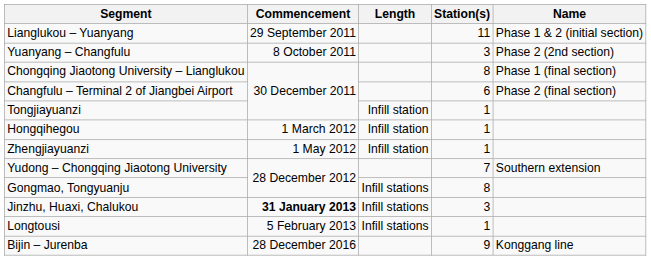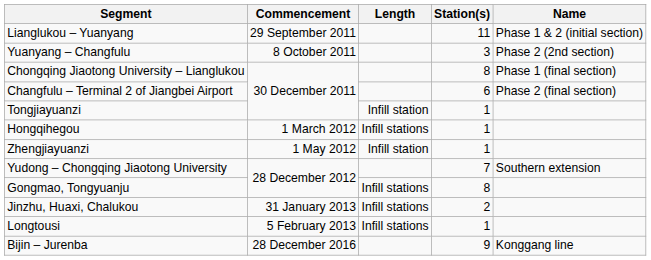 <table class="wikitable" style="border-collapse: collapse; text-align: right;">
 <tr>
 <th>Segment</th>
 <th>Commencement</th>
 <th>Length</th>
 <th>Station(s)</th>
 <th>Name</th>
 </tr>
 <tr>
 <td style="text-align: left;">Lianglukou – Yuanyang</td>
 <td>29 September 2011</td>
 <td></td>
 <td>11</td>
 <td style="text-align: left;">Phase 1 & 2 (initial section)</td>
 </tr>
 <tr>
 <td style="text-align: left;">Yuanyang – Changfulu</td>
 <td>8 October 2011</td>
 <td></td>
 <td>3</td>
 <td style="text-align: left;">Phase 2 (2nd section)</td>
 </tr>
 <tr>
 <td style="text-align: left;">Chongqing Jiaotong University – Lianglukou</td>
 <td rowspan="3">30 December 2011</td>
 <td></td>
 <td>8</td>
 <td style="text-align: left;">Phase 1 (final section)</td>
 </tr>
 <tr>
 <td style="text-align: left;">Changfulu – Terminal 2 of Jiangbei Airport</td>
 <td></td>
 <td>6</td>
 <td style="text-align: left;">Phase 2 (final section)</td>
 </tr>
 <tr>
 <td style="text-align: left;">Tongjiayuanzi</td>
 <td>Infill station</td>
 <td>1</td>
 <td style="text-align: left;"></td>
 </tr>
 <tr>
 <td style="text-align: left;">Hongqihegou</td>
 <td>1 March 2012</td>
-<td>Infill station</td>
+<td>Infill stations</td>
 <td>1</td>
 <td style="text-align: left;"></td>
 </tr>
 <tr>
 <td style="text-align: left;">Zhengjiayuanzi</td>
 <td>1 May 2012</td>
 <td>Infill station</td>
 <td>1</td>
 <td style="text-align: left;"></td>
 </tr>
 <tr>
 <td style="text-align: left;">Yudong – Chongqing Jiaotong University</td>
 <td rowspan="2">28 December 2012</td>
 <td></td>
 <td>7</td>
 <td style="text-align: left;">Southern extension</td>
 </tr>
 <tr>
 <td style="text-align: left;">Gongmao, Tongyuanju</td>
 <td>Infill stations</td>
 <td>8</td>
 <td style="text-align: left;"></td>
 </tr>
 <tr>
 <td style="text-align: left;">Jinzhu, Huaxi, Chalukou</td>
-<td><strong>31 January 2013</strong></td>
+<td>31 January 2013</td>
 <td>Infill stations</td>
-<td>3</td>
+<td>2</td>
 <td style="text-align: left;"></td>
 </tr>
 <tr>
 <td style="text-align: left;">Longtousi</td>
 <td>5 February 2013</td>
 <td>Infill stations</td>
 <td>1</td>
 <td style="text-align: left;"></td>
 </tr>
 <tr>
 <td style="text-align: left;">Bijin – Jurenba</td>
 <td>28 December 2016</td>
 <td></td>
 <td>9</td>
 <td style="text-align: left;">Konggang line</td>
 </tr>
 </table>
